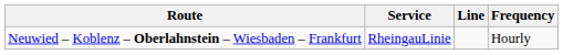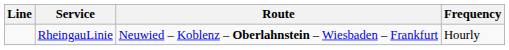 <table class="wikitable">
 <tr>
+<th>Line</th>
+<th>Service</th>
 <th>Route</th>
-<th>Service</th>
-<th>Line</th>
 <th>Frequency</th>
 </tr>
 <tr>
+<td></td>
+<td><a href='#'>RheingauLinie</a></td>
 <td><a href='#'>Neuwied</a> – <a href='#'>Koblenz</a> – <strong>Oberlahnstein</strong> – <a href='#'>Wiesbaden</a> – <a href='#'>Frankfurt</a></td>
-<td><a href='#'>RheingauLinie</a></td>
-<td></td>
 <td>Hourly</td>
 </tr>
 </table>
